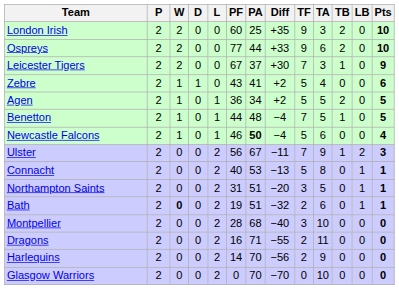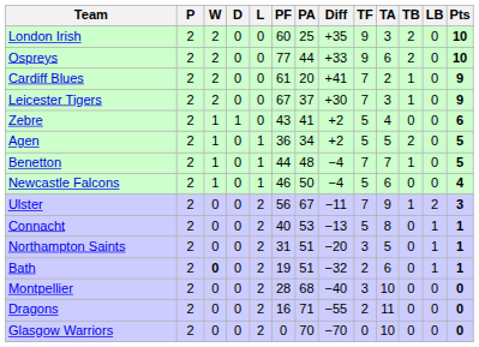 <table class="wikitable" style="text-align:center">
 <tr>
 <th width="200">Team</th>
 <th width="25">P</th>
 <th width="20">W</th>
 <th width="20">D</th>
 <th width="20">L</th>
 <th width="20">PF</th>
 <th width="20">PA</th>
 <th width="35">Diff</th>
 <th width="20">TF</th>
 <th width="20">TA</th>
 <th width="20">TB</th>
 <th width="20">LB</th>
 <th width="20">Pts</th>
 </tr>
 <tr style="background-color:#ccffcc">
 <td style="text-align:left"> <a href='#'>London Irish</a></td>
 <td>2</td>
 <td>2</td>
 <td>0</td>
 <td>0</td>
 <td>60</td>
 <td>25</td>
 <td>+35</td>
 <td>9</td>
 <td>3</td>
 <td>2</td>
 <td>0</td>
 <td><strong>10</strong></td>
 </tr>
 <tr style="background-color:#ccffcc">
 <td style="text-align:left"> <a href='#'>Ospreys</a></td>
 <td>2</td>
 <td>2</td>
 <td>0</td>
 <td>0</td>
 <td>77</td>
 <td>44</td>
 <td>+33</td>
 <td>9</td>
 <td>6</td>
 <td>2</td>
 <td>0</td>
 <td><strong>10</strong></td>
+</tr>
+<tr style="background-color:#ccffcc">
+<td style="text-align:left"> <a href='#'>Cardiff Blues</a></td>
+<td>2</td>
+<td>2</td>
+<td>0</td>
+<td>0</td>
+<td>61</td>
+<td>20</td>
+<td>+41</td>
+<td>7</td>
+<td>2</td>
+<td>1</td>
+<td>0</td>
+<td><strong>9</strong></td>
 </tr>
 <tr style="background-color:#ccffcc">
 <td style="text-align:left"> <a href='#'>Leicester Tigers</a></td>
 <td>2</td>
 <td>2</td>
 <td>0</td>
 <td>0</td>
 <td>67</td>
 <td>37</td>
 <td>+30</td>
 <td>7</td>
 <td>3</td>
 <td>1</td>
 <td>0</td>
 <td><strong>9</strong></td>
 </tr>
 <tr style="background-color:#ccffcc">
 <td style="text-align:left"> <a href='#'>Zebre</a></td>
 <td>2</td>
 <td>1</td>
 <td>1</td>
 <td>0</td>
 <td>43</td>
 <td>41</td>
 <td>+2</td>
 <td>5</td>
 <td>4</td>
 <td>0</td>
 <td>0</td>
 <td><strong>6</strong></td>
 </tr>
 <tr style="background-color:#ccffcc">
 <td style="text-align:left"> <a href='#'>Agen</a></td>
 <td>2</td>
 <td>1</td>
 <td>0</td>
 <td>1</td>
 <td>36</td>
 <td>34</td>
 <td>+2</td>
 <td>5</td>
 <td>5</td>
 <td>2</td>
 <td>0</td>
 <td><strong>5</strong></td>
 </tr>
 <tr style="background-color:#ccffcc">
 <td style="text-align:left"> <a href='#'>Benetton</a></td>
 <td>2</td>
 <td>1</td>
 <td>0</td>
 <td>1</td>
 <td>44</td>
 <td>48</td>
 <td>−4</td>
 <td>7</td>
-<td>5</td>
+<td>7</td>
 <td>1</td>
 <td>0</td>
 <td><strong>5</strong></td>
 </tr>
 <tr style="background-color:#ccffcc">
 <td style="text-align:left"> <a href='#'>Newcastle Falcons</a></td>
 <td>2</td>
 <td>1</td>
 <td>0</td>
 <td>1</td>
 <td>46</td>
-<td><strong>50</strong></td>
+<td>50</td>
 <td>−4</td>
 <td>5</td>
 <td>6</td>
 <td>0</td>
 <td>0</td>
 <td><strong>4</strong></td>
 </tr>
 <tr style="background-color:#ccccff">
 <td style="text-align:left"> <a href='#'>Ulster</a></td>
 <td>2</td>
 <td>0</td>
 <td>0</td>
 <td>2</td>
 <td>56</td>
 <td>67</td>
 <td>−11</td>
 <td>7</td>
 <td>9</td>
 <td>1</td>
 <td>2</td>
 <td><strong>3</strong></td>
 </tr>
 <tr style="background-color:#ccccff">
 <td style="text-align:left"> <a href='#'>Connacht</a></td>
 <td>2</td>
 <td>0</td>
 <td>0</td>
 <td>2</td>
 <td>40</td>
 <td>53</td>
 <td>−13</td>
 <td>5</td>
 <td>8</td>
 <td>0</td>
 <td>1</td>
 <td><strong>1</strong></td>
 </tr>
 <tr style="background-color:#ccccff">
 <td style="text-align:left"> <a href='#'>Northampton Saints</a></td>
 <td>2</td>
 <td>0</td>
 <td>0</td>
 <td>2</td>
 <td>31</td>
 <td>51</td>
 <td>−20</td>
 <td>3</td>
 <td>5</td>
 <td>0</td>
 <td>1</td>
 <td><strong>1</strong></td>
 </tr>
 <tr style="background-color:#ccccff">
 <td style="text-align:left"> <a href='#'>Bath</a></td>
 <td>2</td>
 <td><strong>0</strong></td>
 <td>0</td>
 <td>2</td>
 <td>19</td>
 <td>51</td>
 <td>−32</td>
 <td>2</td>
 <td>6</td>
 <td>0</td>
 <td>1</td>
 <td><strong>1</strong></td>
 </tr>
 <tr style="background-color:#ccccff">
 <td style="text-align:left"> <a href='#'>Montpellier</a></td>
 <td>2</td>
 <td>0</td>
 <td>0</td>
 <td>2</td>
 <td>28</td>
 <td>68</td>
 <td>−40</td>
 <td>3</td>
 <td>10</td>
 <td>0</td>
 <td>0</td>
 <td><strong>0</strong></td>
 </tr>
 <tr style="background-color:#ccccff">
 <td style="text-align:left"> <a href='#'>Dragons</a></td>
 <td>2</td>
 <td>0</td>
 <td>0</td>
 <td>2</td>
 <td>16</td>
 <td>71</td>
 <td>−55</td>
 <td>2</td>
 <td>11</td>
 <td>0</td>
 <td>0</td>
 <td><strong>0</strong></td>
 </tr>
 <tr style="background-color:#ccccff">
-<td style="text-align:left"> <a href='#'>Harlequins</a></td>
-<td>2</td>
-<td>0</td>
-<td>0</td>
-<td>2</td>
-<td>14</td>
-<td>70</td>
-<td>−56</td>
-<td>2</td>
-<td>9</td>
-<td>0</td>
-<td>0</td>
-<td><strong>0</strong></td>
-</tr>
-<tr style="background-color:#ccccff">
 <td style="text-align:left"> <a href='#'>Glasgow Warriors</a></td>
 <td>2</td>
 <td>0</td>
 <td>0</td>
 <td>2</td>
 <td>0</td>
 <td>70</td>
 <td>−70</td>
 <td>0</td>
 <td>10</td>
 <td>0</td>
 <td>0</td>
 <td><strong>0</strong></td>
 </tr>
 </table>
